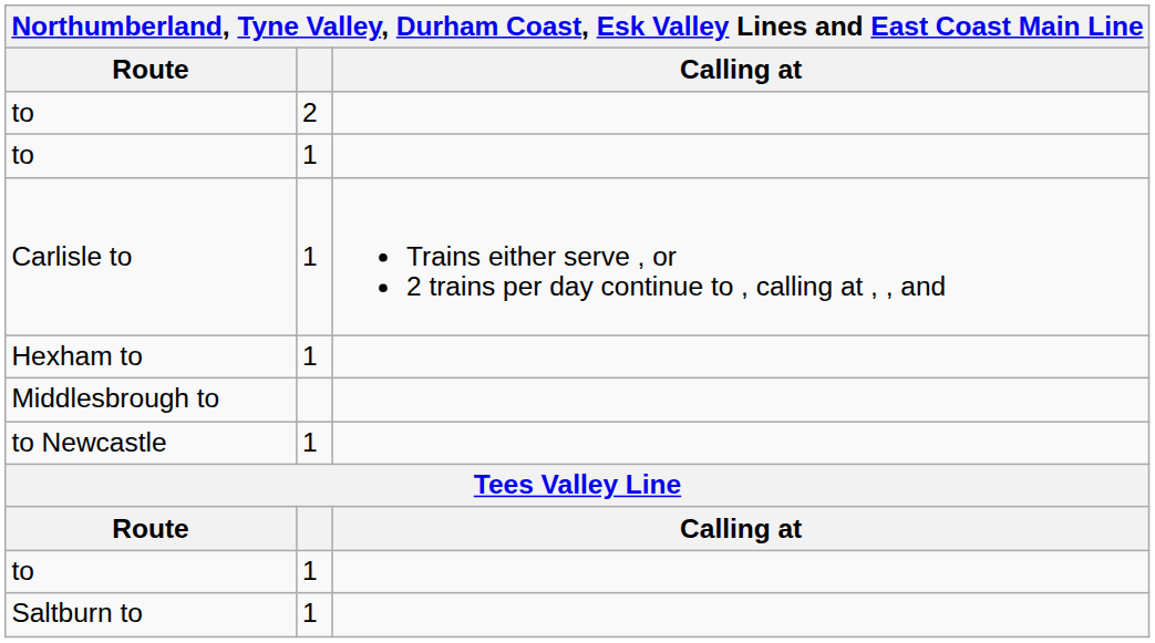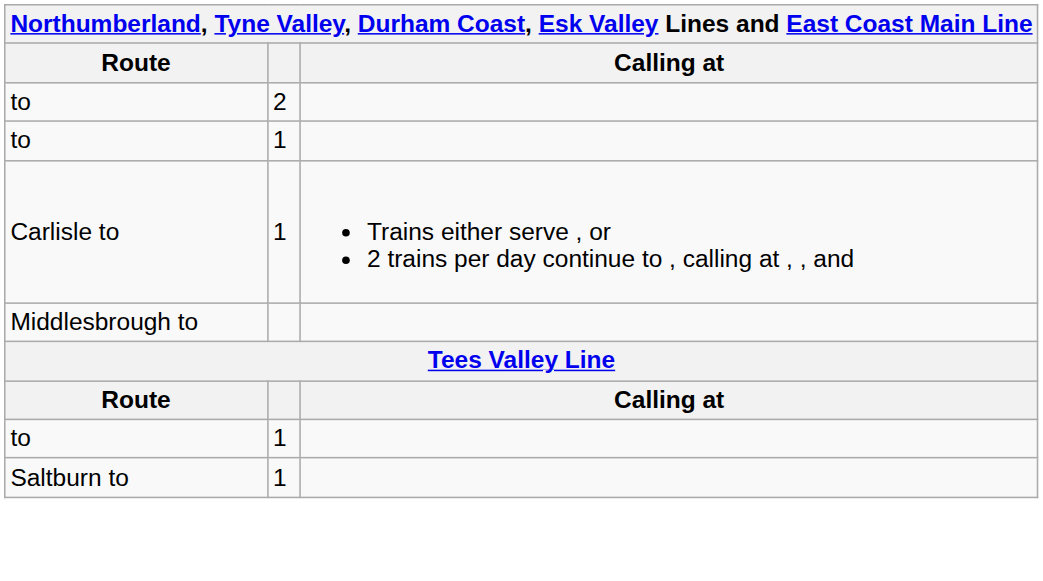 <table class="wikitable">
 <tr>
 <th colspan="3"><a href='#'>Northumberland</a>, <a href='#'>Tyne Valley</a>, <a href='#'>Durham Coast</a>, <a href='#'>Esk Valley</a> Lines and <a href='#'>East Coast Main Line</a></th>
 </tr>
 <tr>
 <th>Route</th>
 <th></th>
 <th>Calling at</th>
 </tr>
 <tr>
 <td> to </td>
 <td>2</td>
 <td></td>
 </tr>
 <tr>
 <td> to </td>
 <td>1</td>
 <td></td>
 </tr>
 <tr>
 <td>Carlisle to </td>
 <td>1</td>
 <td><br><ul><li>Trains either serve , or </li><li>2 trains per day continue to , calling at , ,  and </li></ul></td>
 </tr>
 <tr>
-<td>Hexham to </td>
-<td>1</td>
-<td></td>
-</tr>
-<tr>
 <td>Middlesbrough to </td>
 <td></td>
-<td></td>
-</tr>
-<tr>
-<td> to Newcastle</td>
-<td>1</td>
 <td></td>
 </tr>
 <tr>
 <th colspan="3"><a href='#'>Tees Valley Line</a></th>
 </tr>
 <tr>
 <th>Route</th>
 <th></th>
 <th>Calling at</th>
 </tr>
 <tr>
 <td> to </td>
 <td>1</td>
 <td></td>
 </tr>
 <tr>
 <td>Saltburn to </td>
 <td>1</td>
 <td></td>
 </tr>
 </table>
